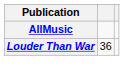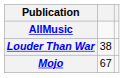 <table class="wikitable sortable plainrowheaders">
 <tr>
 <th scope="col">Publication</th>
 <th scope="col"></th>
 <th scope="col"></th>
 </tr>
 <tr>
 <th scope="row"><a href='#'>AllMusic</a></th>
 <td></td>
 <td></td>
 </tr>
 <tr>
 <th scope="row"><em><a href='#'>Louder Than War</a></em></th>
-<td>36</td>
+<td>38</td>
+<td></td>
+</tr>
+<tr>
+<th scope="row"><em><a href='#'>Mojo</a></em></th>
+<td>67</td>
 <td></td>
 </tr>
 </table>
